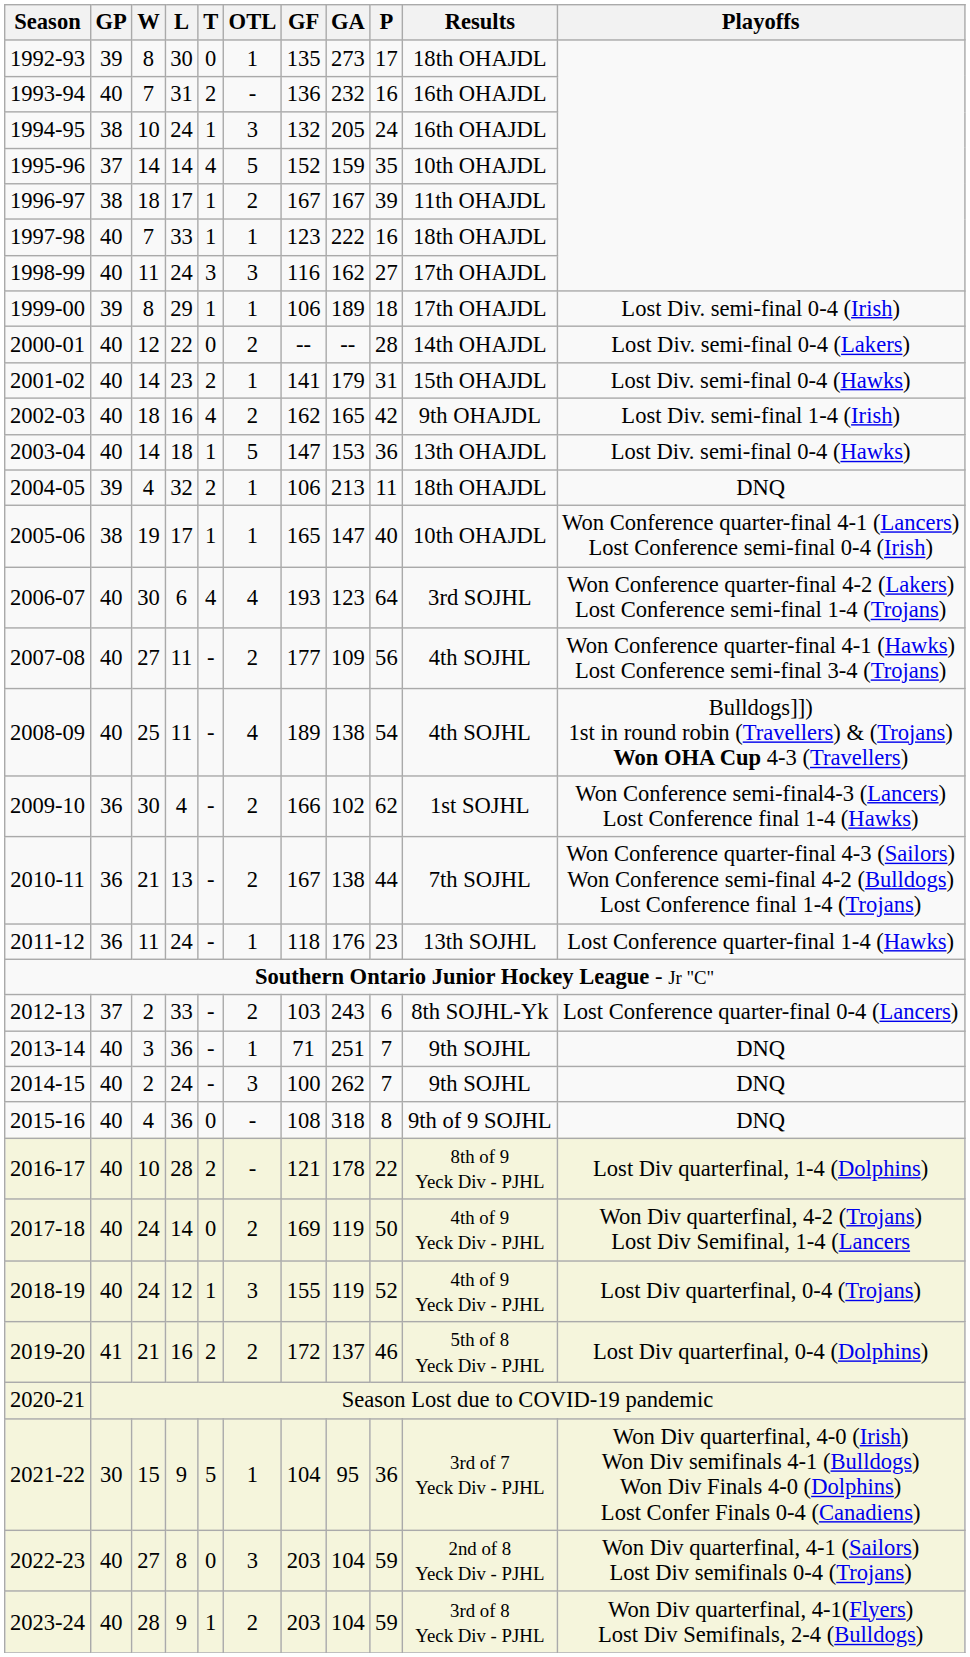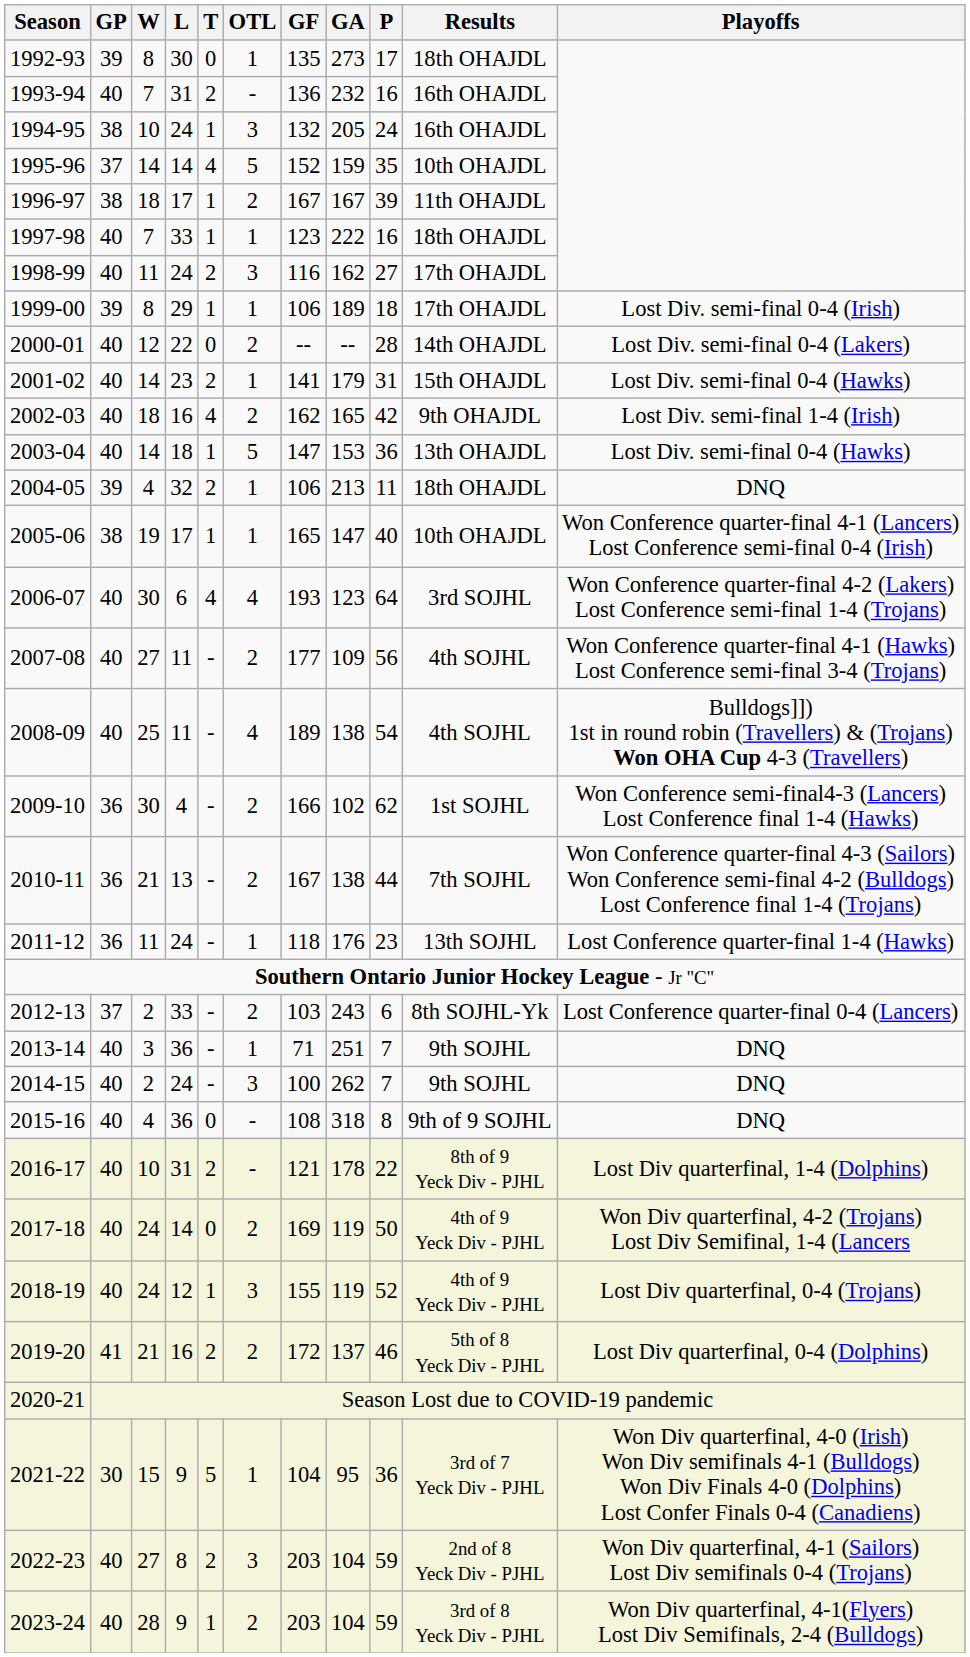 <table class="wikitable">
 <tr>
 <th>Season</th>
 <th>GP</th>
 <th>W</th>
 <th>L</th>
 <th>T</th>
 <th>OTL</th>
 <th>GF</th>
 <th>GA</th>
 <th>P</th>
 <th>Results</th>
 <th>Playoffs</th>
 </tr>
 <tr align="center">
 <td>1992-93</td>
 <td>39</td>
 <td>8</td>
 <td>30</td>
 <td>0</td>
 <td>1</td>
 <td>135</td>
 <td>273</td>
 <td>17</td>
 <td>18th OHAJDL</td>
 </tr>
 <tr align="center">
 <td>1993-94</td>
 <td>40</td>
 <td>7</td>
 <td>31</td>
 <td>2</td>
 <td>-</td>
 <td>136</td>
 <td>232</td>
 <td>16</td>
 <td>16th OHAJDL</td>
 </tr>
 <tr align="center">
 <td>1994-95</td>
 <td>38</td>
 <td>10</td>
 <td>24</td>
 <td>1</td>
 <td>3</td>
 <td>132</td>
 <td>205</td>
 <td>24</td>
 <td>16th OHAJDL</td>
 </tr>
 <tr align="center">
 <td>1995-96</td>
 <td>37</td>
 <td>14</td>
 <td>14</td>
 <td>4</td>
 <td>5</td>
 <td>152</td>
 <td>159</td>
 <td>35</td>
 <td>10th OHAJDL</td>
 </tr>
 <tr align="center">
 <td>1996-97</td>
 <td>38</td>
 <td>18</td>
 <td>17</td>
 <td>1</td>
 <td>2</td>
 <td>167</td>
 <td>167</td>
 <td>39</td>
 <td>11th OHAJDL</td>
 </tr>
 <tr align="center">
 <td>1997-98</td>
 <td>40</td>
 <td>7</td>
 <td>33</td>
 <td>1</td>
 <td>1</td>
 <td>123</td>
 <td>222</td>
 <td>16</td>
 <td>18th OHAJDL</td>
 </tr>
 <tr align="center">
 <td>1998-99</td>
 <td>40</td>
 <td>11</td>
 <td>24</td>
-<td>3</td>
+<td>2</td>
 <td>3</td>
 <td>116</td>
 <td>162</td>
 <td>27</td>
 <td>17th OHAJDL</td>
 </tr>
 <tr align="center">
 <td>1999-00</td>
 <td>39</td>
 <td>8</td>
 <td>29</td>
 <td>1</td>
 <td>1</td>
 <td>106</td>
 <td>189</td>
 <td>18</td>
 <td>17th OHAJDL</td>
 <td>Lost Div. semi-final 0-4 (<a href='#'>Irish</a>)</td>
 </tr>
 <tr align="center">
 <td>2000-01</td>
 <td>40</td>
 <td>12</td>
 <td>22</td>
 <td>0</td>
 <td>2</td>
 <td>--</td>
 <td>--</td>
 <td>28</td>
 <td>14th OHAJDL</td>
 <td>Lost Div. semi-final 0-4 (<a href='#'>Lakers</a>)</td>
 </tr>
 <tr align="center">
 <td>2001-02</td>
 <td>40</td>
 <td>14</td>
 <td>23</td>
 <td>2</td>
 <td>1</td>
 <td>141</td>
 <td>179</td>
 <td>31</td>
 <td>15th OHAJDL</td>
 <td>Lost Div. semi-final 0-4 (<a href='#'>Hawks</a>)</td>
 </tr>
 <tr align="center">
 <td>2002-03</td>
 <td>40</td>
 <td>18</td>
 <td>16</td>
 <td>4</td>
 <td>2</td>
 <td>162</td>
 <td>165</td>
 <td>42</td>
 <td>9th OHAJDL</td>
 <td>Lost Div. semi-final 1-4 (<a href='#'>Irish</a>)</td>
 </tr>
 <tr align="center">
 <td>2003-04</td>
 <td>40</td>
 <td>14</td>
 <td>18</td>
 <td>1</td>
 <td>5</td>
 <td>147</td>
 <td>153</td>
 <td>36</td>
 <td>13th OHAJDL</td>
 <td>Lost Div. semi-final 0-4 (<a href='#'>Hawks</a>)</td>
 </tr>
 <tr align="center">
 <td>2004-05</td>
 <td>39</td>
 <td>4</td>
 <td>32</td>
 <td>2</td>
 <td>1</td>
 <td>106</td>
 <td>213</td>
 <td>11</td>
 <td>18th OHAJDL</td>
 <td>DNQ</td>
 </tr>
 <tr align="center">
 <td>2005-06</td>
 <td>38</td>
 <td>19</td>
 <td>17</td>
 <td>1</td>
 <td>1</td>
 <td>165</td>
 <td>147</td>
 <td>40</td>
 <td>10th OHAJDL</td>
 <td>Won Conference quarter-final 4-1 (<a href='#'>Lancers</a>)<br>Lost Conference semi-final 0-4 (<a href='#'>Irish</a>)</td>
 </tr>
 <tr align="center">
 <td>2006-07</td>
 <td>40</td>
 <td>30</td>
 <td>6</td>
 <td>4</td>
 <td>4</td>
 <td>193</td>
 <td>123</td>
 <td>64</td>
 <td>3rd SOJHL</td>
 <td>Won Conference quarter-final 4-2 (<a href='#'>Lakers</a>)<br>Lost Conference semi-final 1-4 (<a href='#'>Trojans</a>)</td>
 </tr>
 <tr align="center">
 <td>2007-08</td>
 <td>40</td>
 <td>27</td>
 <td>11</td>
 <td>-</td>
 <td>2</td>
 <td>177</td>
 <td>109</td>
 <td>56</td>
 <td>4th SOJHL</td>
 <td>Won Conference quarter-final 4-1 (<a href='#'>Hawks</a>)<br>Lost Conference semi-final 3-4 (<a href='#'>Trojans</a>)</td>
 </tr>
 <tr align="center">
 <td>2008-09</td>
 <td>40</td>
 <td>25</td>
 <td>11</td>
 <td>-</td>
 <td>4</td>
 <td>189</td>
 <td>138</td>
 <td>54</td>
 <td>4th SOJHL</td>
 <td Won Conference semi-final 4-2 (>Bulldogs]])<br>1st in round robin (<a href='#'>Travellers</a>) & (<a href='#'>Trojans</a>)<br><strong>Won OHA Cup</strong> 4-3 (<a href='#'>Travellers</a>)</td>
 </tr>
 <tr align="center">
 <td>2009-10</td>
 <td>36</td>
 <td>30</td>
 <td>4</td>
 <td>-</td>
 <td>2</td>
 <td>166</td>
 <td>102</td>
 <td>62</td>
 <td>1st SOJHL</td>
 <td>Won Conference semi-final4-3 (<a href='#'>Lancers</a>)<br>Lost Conference final 1-4 (<a href='#'>Hawks</a>)</td>
 </tr>
 <tr align="center">
 <td>2010-11</td>
 <td>36</td>
 <td>21</td>
 <td>13</td>
 <td>-</td>
 <td>2</td>
 <td>167</td>
 <td>138</td>
 <td>44</td>
 <td>7th SOJHL</td>
 <td>Won Conference quarter-final 4-3 (<a href='#'>Sailors</a>)<br>Won Conference semi-final 4-2 (<a href='#'>Bulldogs</a>)<br>Lost Conference final 1-4 (<a href='#'>Trojans</a>)</td>
 </tr>
 <tr align="center">
 <td>2011-12</td>
 <td>36</td>
 <td>11</td>
 <td>24</td>
 <td>-</td>
 <td>1</td>
 <td>118</td>
 <td>176</td>
 <td>23</td>
 <td>13th SOJHL</td>
 <td>Lost Conference quarter-final 1-4 (<a href='#'>Hawks</a>)</td>
 </tr>
 <tr align="center">
 <td colspan=11><strong>Southern Ontario Junior Hockey League</strong>   -  <small>Jr "C"</small></td>
 </tr>
 <tr align="center">
 <td>2012-13</td>
 <td>37</td>
 <td>2</td>
 <td>33</td>
 <td>-</td>
 <td>2</td>
 <td>103</td>
 <td>243</td>
 <td>6</td>
 <td>8th SOJHL-Yk</td>
 <td>Lost Conference quarter-final 0-4 (<a href='#'>Lancers</a>)</td>
 </tr>
 <tr align="center">
 <td>2013-14</td>
 <td>40</td>
 <td>3</td>
 <td>36</td>
 <td>-</td>
 <td>1</td>
 <td>71</td>
 <td>251</td>
 <td>7</td>
 <td>9th SOJHL</td>
 <td>DNQ</td>
 </tr>
 <tr align="center">
 <td>2014-15</td>
 <td>40</td>
 <td>2</td>
 <td>24</td>
 <td>-</td>
 <td>3</td>
 <td>100</td>
 <td>262</td>
 <td>7</td>
 <td>9th SOJHL</td>
 <td>DNQ</td>
 </tr>
 <tr align="center">
 <td>2015-16</td>
 <td>40</td>
 <td>4</td>
 <td>36</td>
 <td>0</td>
 <td>-</td>
 <td>108</td>
 <td>318</td>
 <td>8</td>
 <td>9th of 9 SOJHL</td>
 <td>DNQ</td>
 </tr>
 <tr align="center" bgcolor=beige>
 <td>2016-17</td>
 <td>40</td>
 <td>10</td>
-<td>28</td>
+<td>31</td>
 <td>2</td>
 <td>-</td>
 <td>121</td>
 <td>178</td>
 <td>22</td>
 <td><small>8th of 9<br>Yeck Div - PJHL </small></td>
 <td>Lost Div quarterfinal, 1-4 (<a href='#'>Dolphins</a>)</td>
 </tr>
 <tr align="center" bgcolor=beige>
 <td>2017-18</td>
 <td>40</td>
 <td>24</td>
 <td>14</td>
 <td>0</td>
 <td>2</td>
 <td>169</td>
 <td>119</td>
 <td>50</td>
 <td><small>4th of 9<br>Yeck Div - PJHL </small></td>
 <td>Won Div quarterfinal, 4-2 (<a href='#'>Trojans</a>)<br>Lost Div Semifinal, 1-4 (<a href='#'>Lancers</a></td>
 </tr>
 <tr align="center" bgcolor=beige>
 <td>2018-19</td>
 <td>40</td>
 <td>24</td>
 <td>12</td>
 <td>1</td>
 <td>3</td>
 <td>155</td>
 <td>119</td>
 <td>52</td>
 <td><small>4th of 9<br>Yeck Div - PJHL</small></td>
 <td>Lost Div quarterfinal, 0-4 (<a href='#'>Trojans</a>)</td>
 </tr>
 <tr align="center" bgcolor=beige>
 <td>2019-20</td>
 <td>41</td>
 <td>21</td>
 <td>16</td>
 <td>2</td>
 <td>2</td>
 <td>172</td>
 <td>137</td>
 <td>46</td>
 <td><small>5th of 8<br>Yeck Div - PJHL</small></td>
 <td>Lost Div quarterfinal, 0-4 (<a href='#'>Dolphins</a>)</td>
 </tr>
 <tr align="center" bgcolor="beige">
 <td>2020-21</td>
 <td colspan="10">Season Lost due to COVID-19 pandemic</td>
 </tr>
 <tr align="center" bgcolor=beige>
 <td>2021-22</td>
 <td>30</td>
 <td>15</td>
 <td>9</td>
 <td>5</td>
 <td>1</td>
 <td>104</td>
 <td>95</td>
 <td>36</td>
 <td><small>3rd of 7<br>Yeck Div - PJHL</small></td>
 <td>Won Div quarterfinal, 4-0 (<a href='#'>Irish</a>)<br>Won Div semifinals 4-1 (<a href='#'>Bulldogs</a>)<br>Won Div Finals 4-0 (<a href='#'>Dolphins</a>)<br>Lost Confer Finals 0-4 (<a href='#'>Canadiens</a>)</td>
 </tr>
 <tr align="center" bgcolor=beige>
 <td>2022-23</td>
 <td>40</td>
 <td>27</td>
 <td>8</td>
-<td>0</td>
+<td>2</td>
 <td>3</td>
 <td>203</td>
 <td>104</td>
 <td>59</td>
 <td><small>2nd of 8<br>Yeck Div - PJHL</small></td>
 <td>Won Div quarterfinal, 4-1 (<a href='#'>Sailors</a>)<br>Lost Div semifinals 0-4 (<a href='#'>Trojans</a>)</td>
 </tr>
 <tr align="center" bgcolor=beige>
 <td>2023-24</td>
 <td>40</td>
 <td>28</td>
 <td>9</td>
 <td>1</td>
 <td>2</td>
 <td>203</td>
 <td>104</td>
 <td>59</td>
 <td><small>3rd of 8<br>Yeck Div - PJHL</small></td>
 <td>Won Div quarterfinal, 4-1(<a href='#'>Flyers</a>)<br>Lost Div Semifinals, 2-4 (<a href='#'>Bulldogs</a>)</td>
 </tr>
 </table>
